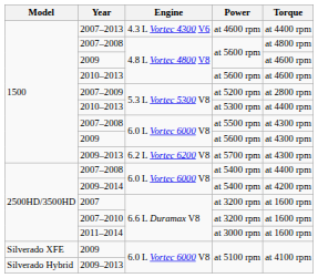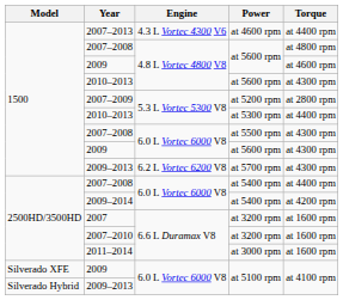 <table class="wikitable" style="font-size:90%;">
 <tr>
 <th>Model</th>
 <th>Year</th>
 <th>Engine</th>
 <th>Power</th>
 <th>Torque</th>
 </tr>
 <tr>
 <td rowspan=9>1500</td>
 <td>2007–2013</td>
 <td>4.3 L <em><a href='#'>Vortec 4300</a></em> <a href='#'>V6</a></td>
 <td> at 4600 rpm</td>
 <td> at 4400 rpm</td>
 </tr>
 <tr>
 <td>2007–2008</td>
 <td rowspan=3>4.8 L <em><a href='#'>Vortec 4800</a></em> <a href='#'>V8</a></td>
 <td rowspan=2> at 5600 rpm</td>
 <td> at 4800 rpm</td>
 </tr>
 <tr>
 <td>2009</td>
 <td> at 4600 rpm</td>
 </tr>
 <tr>
 <td>2010–2013</td>
 <td> at 5600 rpm</td>
-<td> at 4600 rpm</td>
+<td> at 4300 rpm</td>
 </tr>
 <tr>
 <td>2007–2009</td>
 <td rowspan=2>5.3 L <em><a href='#'>Vortec 5300</a></em> V8</td>
 <td> at 5200 rpm</td>
 <td> at 2800 rpm</td>
 </tr>
 <tr>
 <td>2010–2013</td>
 <td> at 5300 rpm</td>
 <td> at 4400 rpm</td>
 </tr>
 <tr>
 <td>2007–2008</td>
 <td rowspan=2>6.0 L <em><a href='#'>Vortec 6000</a></em> V8</td>
 <td> at 5500 rpm</td>
 <td> at 4300 rpm</td>
 </tr>
 <tr>
 <td>2009</td>
 <td> at 5600 rpm</td>
 <td> at 4300 rpm</td>
 </tr>
 <tr>
 <td>2009–2013</td>
 <td>6.2 L <em><a href='#'>Vortec 6200</a></em> V8</td>
 <td> at 5700 rpm</td>
 <td> at 4300 rpm</td>
 </tr>
 <tr>
 <td rowspan=5>2500HD/3500HD</td>
 <td>2007–2008</td>
 <td rowspan=2>6.0 L <em><a href='#'>Vortec 6000</a></em> V8</td>
 <td> at 5400 rpm</td>
 <td> at 4400 rpm</td>
 </tr>
 <tr>
 <td>2009–2014</td>
 <td> at 5400 rpm</td>
 <td> at 4200 rpm</td>
 </tr>
 <tr>
 <td>2007</td>
 <td rowspan="3">6.6 L <em>Duramax</em> V8</td>
 <td> at 3200 rpm</td>
 <td> at 1600 rpm</td>
 </tr>
 <tr>
 <td>2007–2010</td>
 <td> at 3200 rpm</td>
 <td> at 1600 rpm</td>
 </tr>
 <tr>
 <td>2011–2014</td>
 <td> at 3000 rpm</td>
 <td> at 1600 rpm</td>
 </tr>
 <tr>
 <td>Silverado XFE</td>
 <td>2009</td>
 <td rowspan=2>6.0 L <em><a href='#'>Vortec 6000</a></em> V8</td>
 <td rowspan=2> at 5100 rpm</td>
 <td rowspan=2> at 4100 rpm</td>
 </tr>
 <tr>
 <td>Silverado Hybrid</td>
 <td>2009–2013</td>
 </tr>
 </table>
